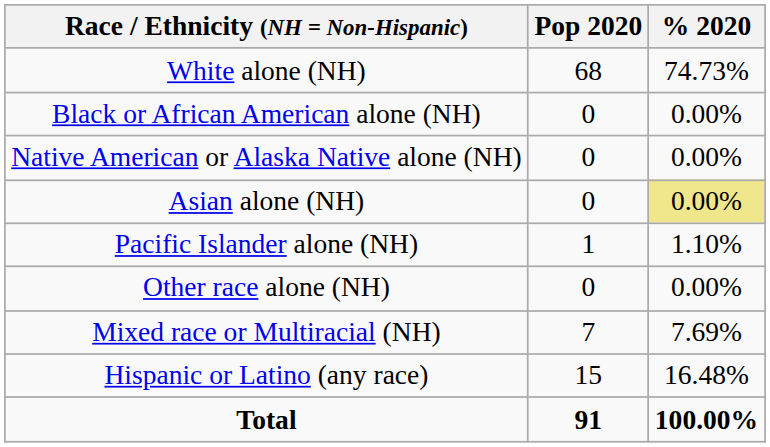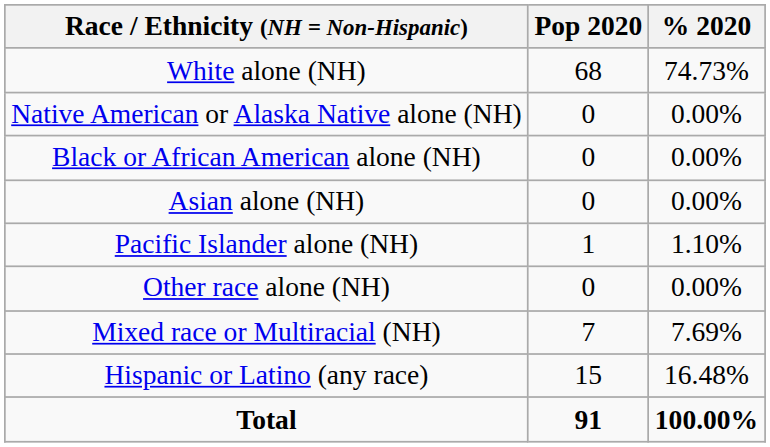 <table class="wikitable" style="text-align:center;">
 <tr>
 <th>Race / Ethnicity <small>(<em>NH = Non-Hispanic</em>)</small></th>
 <th>Pop 2020</th>
 <th>% 2020</th>
 </tr>
 <tr>
 <td><a href='#'>White</a> alone (NH)</td>
 <td>68</td>
 <td>74.73%</td>
 </tr>
 <tr>
-<td><a href='#'>Black or African American</a> alone (NH)</td>
+<td><a href='#'>Native American</a> or <a href='#'>Alaska Native</a> alone (NH)</td>
 <td>0</td>
 <td>0.00%</td>
 </tr>
 <tr>
-<td><a href='#'>Native American</a> or <a href='#'>Alaska Native</a> alone (NH)</td>
+<td><a href='#'>Black or African American</a> alone (NH)</td>
 <td>0</td>
 <td>0.00%</td>
 </tr>
 <tr>
 <td><a href='#'>Asian</a> alone (NH)</td>
 <td>0</td>
-<td style="background: khaki;">0.00%</td>
+<td>0.00%</td>
 </tr>
 <tr>
 <td><a href='#'>Pacific Islander</a> alone (NH)</td>
 <td>1</td>
 <td>1.10%</td>
 </tr>
 <tr>
 <td><a href='#'>Other race</a> alone (NH)</td>
 <td>0</td>
 <td>0.00%</td>
 </tr>
 <tr>
 <td><a href='#'>Mixed race or Multiracial</a> (NH)</td>
 <td>7</td>
 <td>7.69%</td>
 </tr>
 <tr>
 <td><a href='#'>Hispanic or Latino</a> (any race)</td>
 <td>15</td>
 <td>16.48%</td>
 </tr>
 <tr>
 <td><strong>Total</strong></td>
 <td><strong>91</strong></td>
 <td><strong>100.00%</strong></td>
 </tr>
 </table>
